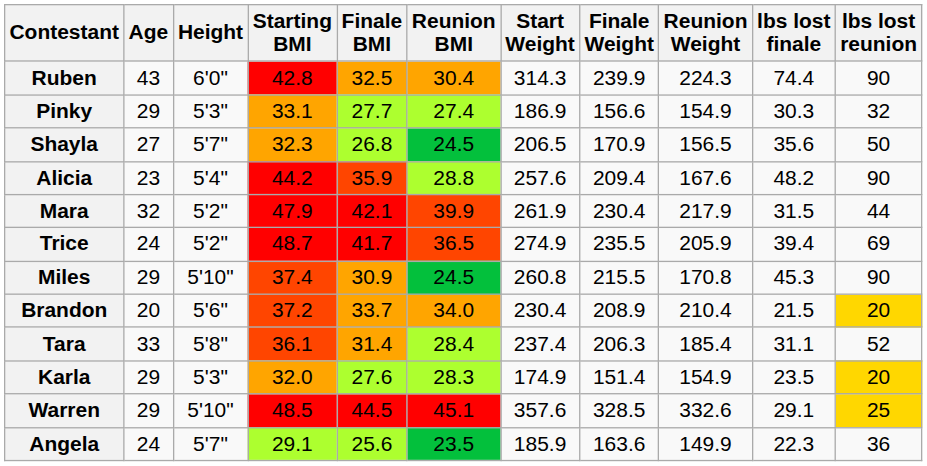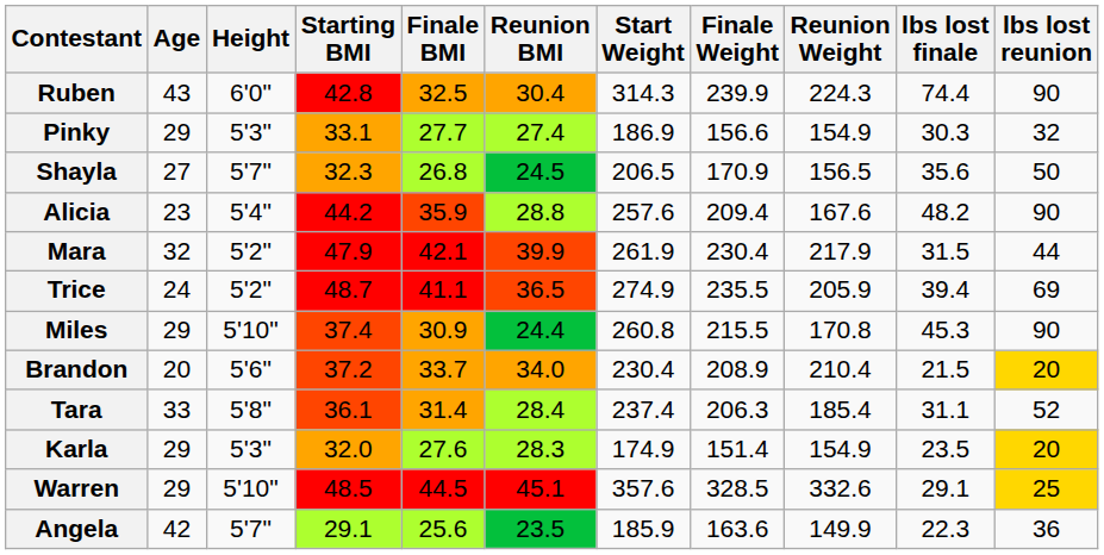 <table class="wikitable" border="1" style="text-align:center" align="center">
 <tr>
 <th>Contestant</th>
 <th>Age</th>
 <th>Height</th>
 <th>Starting<br>BMI</th>
 <th>Finale<br>BMI</th>
 <th>Reunion<br>BMI</th>
 <th>Start<br>Weight</th>
 <th>Finale<br>Weight</th>
 <th>Reunion<br>Weight</th>
 <th>lbs lost<br>finale</th>
 <th>lbs lost<br>reunion</th>
 </tr>
 <tr>
 <th>Ruben</th>
 <td>43</td>
 <td>6'0"</td>
 <td bgcolor=red>42.8</td>
 <td bgcolor=orange>32.5</td>
 <td bgcolor=orange>30.4</td>
 <td>314.3</td>
 <td>239.9</td>
 <td>224.3</td>
 <td>74.4</td>
 <td>90</td>
 </tr>
 <tr>
 <th>Pinky</th>
 <td>29</td>
 <td>5'3"</td>
 <td bgcolor=orange>33.1</td>
 <td bgcolor=greenyellow>27.7</td>
 <td bgcolor=greenyellow>27.4</td>
 <td>186.9</td>
 <td>156.6</td>
 <td>154.9</td>
 <td>30.3</td>
 <td>32</td>
 </tr>
 <tr>
 <th>Shayla</th>
 <td>27</td>
 <td>5'7"</td>
 <td bgcolor=orange>32.3</td>
 <td bgcolor=greenyellow>26.8</td>
 <td bgcolor=#03C03C>24.5</td>
 <td>206.5</td>
 <td>170.9</td>
 <td>156.5</td>
 <td>35.6</td>
 <td>50</td>
 </tr>
 <tr>
 <th>Alicia</th>
 <td>23</td>
 <td>5'4"</td>
 <td bgcolor=red>44.2</td>
 <td bgcolor=#FF4500>35.9</td>
 <td bgcolor=greenyellow>28.8</td>
 <td>257.6</td>
 <td>209.4</td>
 <td>167.6</td>
 <td>48.2</td>
 <td>90</td>
 </tr>
 <tr>
 <th>Mara</th>
 <td>32</td>
 <td>5'2"</td>
 <td bgcolor=red>47.9</td>
 <td bgcolor=red>42.1</td>
 <td bgcolor=#FF4500>39.9</td>
 <td>261.9</td>
 <td>230.4</td>
 <td>217.9</td>
 <td>31.5</td>
 <td>44</td>
 </tr>
 <tr>
 <th>Trice</th>
 <td>24</td>
 <td>5'2"</td>
 <td bgcolor=red>48.7</td>
-<td bgcolor=red>41.7</td>
+<td bgcolor=red>41.1</td>
 <td bgcolor=#FF4500>36.5</td>
 <td>274.9</td>
 <td>235.5</td>
 <td>205.9</td>
 <td>39.4</td>
 <td>69</td>
 </tr>
 <tr>
 <th>Miles</th>
 <td>29</td>
 <td>5'10"</td>
 <td bgcolor=#FF4500>37.4</td>
 <td bgcolor=orange>30.9</td>
-<td bgcolor=#03C03C>24.5</td>
+<td bgcolor=#03C03C>24.4</td>
 <td>260.8</td>
 <td>215.5</td>
 <td>170.8</td>
 <td>45.3</td>
 <td>90</td>
 </tr>
 <tr>
 <th>Brandon</th>
 <td>20</td>
 <td>5'6"</td>
 <td bgcolor=#FF4500>37.2</td>
 <td bgcolor=orange>33.7</td>
 <td bgcolor=orange>34.0</td>
 <td>230.4</td>
 <td>208.9</td>
 <td>210.4</td>
 <td>21.5</td>
 <td bgcolor=gold>20</td>
 </tr>
 <tr>
 <th>Tara</th>
 <td>33</td>
 <td>5'8"</td>
 <td bgcolor=#FF4500>36.1</td>
 <td bgcolor=orange>31.4</td>
 <td bgcolor=greenyellow>28.4</td>
 <td>237.4</td>
 <td>206.3</td>
 <td>185.4</td>
 <td>31.1</td>
 <td>52</td>
 </tr>
 <tr>
 <th>Karla</th>
 <td>29</td>
 <td>5'3"</td>
 <td bgcolor=orange>32.0</td>
 <td bgcolor=greenyellow>27.6</td>
 <td bgcolor=greenyellow>28.3</td>
 <td>174.9</td>
 <td>151.4</td>
 <td>154.9</td>
 <td>23.5</td>
 <td bgcolor=gold>20</td>
 </tr>
 <tr>
 <th>Warren</th>
 <td>29</td>
 <td>5'10"</td>
 <td bgcolor=red>48.5</td>
 <td bgcolor=red>44.5</td>
 <td bgcolor=red>45.1</td>
 <td>357.6</td>
 <td>328.5</td>
 <td>332.6</td>
 <td>29.1</td>
 <td bgcolor=gold>25</td>
 </tr>
 <tr>
 <th>Angela</th>
-<td>24</td>
+<td>42</td>
 <td>5'7"</td>
 <td bgcolor=greenyellow>29.1</td>
 <td bgcolor=greenyellow>25.6</td>
 <td bgcolor=#03C03C>23.5</td>
 <td>185.9</td>
 <td>163.6</td>
 <td>149.9</td>
 <td>22.3</td>
 <td>36</td>
 </tr>
 </table>
